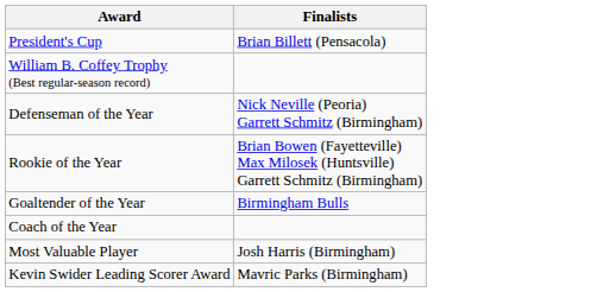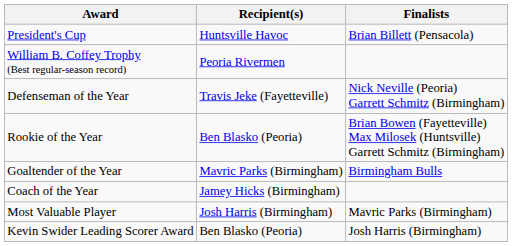 <table class="wikitable">
 <tr>
 <th>Award</th>
+<th>Recipient(s)</th>
 <th>Finalists</th>
 </tr>
 <tr>
 <td><a href='#'>President's Cup</a></td>
+<td><a href='#'>Huntsville Havoc</a></td>
 <td><a href='#'>Brian Billett</a> (Pensacola)</td>
 </tr>
 <tr>
 <td><a href='#'>William B. Coffey Trophy</a><br><small>(Best regular-season record)</small></td>
+<td><a href='#'>Peoria Rivermen</a></td>
 <td></td>
 </tr>
 <tr>
 <td>Defenseman of the Year</td>
+<td><a href='#'>Travis Jeke</a> (Fayetteville)</td>
 <td><a href='#'>Nick Neville</a> (Peoria)<br><a href='#'>Garrett Schmitz</a> (Birmingham)</td>
 </tr>
 <tr>
 <td>Rookie of the Year</td>
+<td><a href='#'>Ben Blasko</a> (Peoria)</td>
 <td><a href='#'>Brian Bowen</a> (Fayetteville)<br><a href='#'>Max Milosek</a> (Huntsville)<br>Garrett Schmitz (Birmingham)</td>
 </tr>
 <tr>
 <td>Goaltender of the Year</td>
+<td><a href='#'>Mavric Parks</a> (Birmingham)</td>
 <td><a href='#'>Birmingham Bulls</a></td>
 </tr>
 <tr>
 <td>Coach of the Year</td>
+<td><a href='#'>Jamey Hicks</a> (Birmingham)</td>
 <td></td>
 </tr>
 <tr>
 <td>Most Valuable Player</td>
-<td>Josh Harris (Birmingham)</td>
+<td><a href='#'>Josh Harris</a> (Birmingham)</td>
+<td>Mavric Parks (Birmingham)</td>
 </tr>
 <tr>
 <td>Kevin Swider Leading Scorer Award</td>
-<td>Mavric Parks (Birmingham)</td>
+<td>Ben Blasko (Peoria)</td>
+<td>Josh Harris (Birmingham)</td>
 </tr>
 </table>
